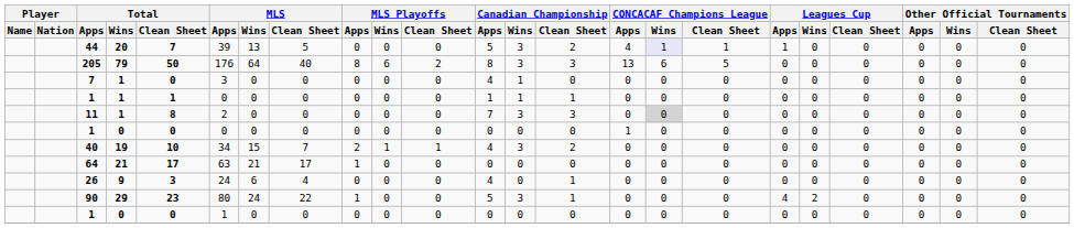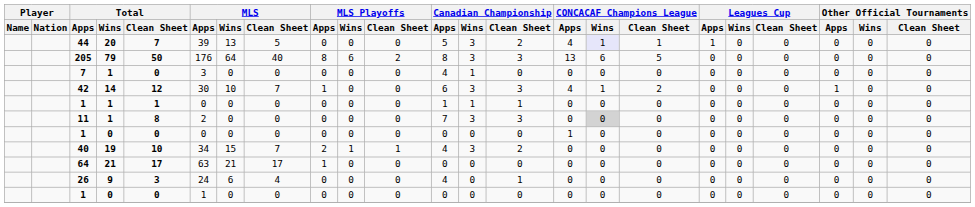 <table class="wikitable sortable" style="text-align: center;">
 <tr>
 <th colspan="2">Player</th>
 <th colspan="3">Total</th>
 <th colspan="3"><a href='#'>MLS</a></th>
 <th colspan="3"><a href='#'>MLS Playoffs</a></th>
 <th colspan="3"><a href='#'>Canadian Championship</a></th>
 <th colspan="3"><a href='#'>CONCACAF Champions League</a></th>
 <th colspan="3"><a href='#'>Leagues Cup</a></th>
 <th colspan="3">Other Official Tournaments</th>
 </tr>
 <tr>
 <th>Name</th>
 <th>Nation</th>
 <th>Apps</th>
 <th>Wins</th>
 <th>Clean Sheet</th>
 <th>Apps</th>
 <th>Wins</th>
 <th>Clean Sheet</th>
 <th>Apps</th>
 <th>Wins</th>
 <th>Clean Sheet</th>
 <th>Apps</th>
 <th>Wins</th>
 <th>Clean Sheet</th>
 <th>Apps</th>
 <th>Wins</th>
 <th>Clean Sheet</th>
 <th>Apps</th>
 <th>Wins</th>
 <th>Clean Sheet</th>
 <th>Apps</th>
 <th>Wins</th>
 <th>Clean Sheet</th>
 </tr>
 <tr>
 <td style="text-align:left;"><strong></strong></td>
 <td></td>
 <td><strong>44</strong></td>
 <td><strong>20</strong></td>
 <td><strong>7</strong></td>
 <td>39</td>
 <td>13</td>
 <td>5</td>
 <td>0</td>
 <td>0</td>
 <td>0</td>
 <td>5</td>
 <td>3</td>
 <td>2</td>
 <td>4</td>
 <td style="background: lavender;">1</td>
 <td>1</td>
 <td>1</td>
 <td>0</td>
 <td>0</td>
 <td>0</td>
 <td>0</td>
 <td>0</td>
 </tr>
 <tr>
 <td style="text-align:left;"></td>
 <td></td>
 <td><strong>205</strong></td>
 <td><strong>79</strong></td>
 <td><strong>50</strong></td>
 <td>176</td>
 <td>64</td>
 <td>40</td>
 <td>8</td>
 <td>6</td>
 <td>2</td>
 <td>8</td>
 <td>3</td>
 <td>3</td>
 <td>13</td>
 <td>6</td>
 <td>5</td>
 <td>0</td>
 <td>0</td>
 <td>0</td>
 <td>0</td>
 <td>0</td>
 <td>0</td>
 </tr>
 <tr>
 <td style="text-align:left;"></td>
 <td></td>
 <td><strong>7</strong></td>
 <td><strong>1</strong></td>
 <td><strong>0</strong></td>
 <td>3</td>
 <td>0</td>
 <td>0</td>
 <td>0</td>
 <td>0</td>
 <td>0</td>
 <td>4</td>
 <td>1</td>
 <td>0</td>
 <td>0</td>
 <td>0</td>
 <td>0</td>
 <td>0</td>
 <td>0</td>
 <td>0</td>
 <td>0</td>
+<td>0</td>
+<td>0</td>
+</tr>
+<tr>
+<td style="text-align:left;"></td>
+<td></td>
+<td><strong>42</strong></td>
+<td><strong>14</strong></td>
+<td><strong>12</strong></td>
+<td>30</td>
+<td>10</td>
+<td>7</td>
+<td>1</td>
+<td>0</td>
+<td>0</td>
+<td>6</td>
+<td>3</td>
+<td>3</td>
+<td>4</td>
+<td>1</td>
+<td>2</td>
+<td>0</td>
+<td>0</td>
+<td>0</td>
+<td>1</td>
 <td>0</td>
 <td>0</td>
 </tr>
 <tr>
 <td style="text-align:left;"></td>
 <td></td>
 <td><strong>1</strong></td>
 <td><strong>1</strong></td>
 <td><strong>1</strong></td>
 <td>0</td>
 <td>0</td>
 <td>0</td>
 <td>0</td>
 <td>0</td>
 <td>0</td>
 <td>1</td>
 <td>1</td>
 <td>1</td>
 <td>0</td>
 <td>0</td>
 <td>0</td>
 <td>0</td>
 <td>0</td>
 <td>0</td>
 <td>0</td>
 <td>0</td>
 <td>0</td>
 </tr>
 <tr>
 <td style="text-align:left;"></td>
 <td></td>
 <td><strong>11</strong></td>
 <td><strong>1</strong></td>
 <td><strong>8</strong></td>
 <td>2</td>
 <td>0</td>
 <td>0</td>
 <td>0</td>
 <td>0</td>
 <td>0</td>
 <td>7</td>
 <td>3</td>
 <td>3</td>
 <td>0</td>
 <td style="background: lightgrey;">0</td>
 <td>0</td>
 <td>0</td>
 <td>0</td>
 <td>0</td>
 <td>0</td>
 <td>0</td>
 <td>0</td>
 </tr>
 <tr>
 <td style="text-align:left;"></td>
 <td></td>
 <td><strong>1</strong></td>
 <td><strong>0</strong></td>
 <td><strong>0</strong></td>
 <td>0</td>
 <td>0</td>
 <td>0</td>
 <td>0</td>
 <td>0</td>
 <td>0</td>
 <td>0</td>
 <td>0</td>
 <td>0</td>
 <td>1</td>
 <td>0</td>
 <td>0</td>
 <td>0</td>
 <td>0</td>
 <td>0</td>
 <td>0</td>
 <td>0</td>
 <td>0</td>
 </tr>
 <tr>
 <td style="text-align:left;"></td>
 <td></td>
 <td><strong>40</strong></td>
 <td><strong>19</strong></td>
 <td><strong>10</strong></td>
 <td>34</td>
 <td>15</td>
 <td>7</td>
 <td>2</td>
 <td>1</td>
 <td>1</td>
 <td>4</td>
 <td>3</td>
 <td>2</td>
 <td>0</td>
 <td>0</td>
 <td>0</td>
 <td>0</td>
 <td>0</td>
 <td>0</td>
 <td>0</td>
 <td>0</td>
 <td>0</td>
 </tr>
 <tr>
 <td style="text-align:left;"></td>
 <td></td>
 <td><strong>64</strong></td>
 <td><strong>21</strong></td>
 <td><strong>17</strong></td>
 <td>63</td>
 <td>21</td>
 <td>17</td>
 <td>1</td>
 <td>0</td>
 <td>0</td>
 <td>0</td>
 <td>0</td>
 <td>0</td>
 <td>0</td>
 <td>0</td>
 <td>0</td>
 <td>0</td>
 <td>0</td>
 <td>0</td>
 <td>0</td>
 <td>0</td>
 <td>0</td>
 </tr>
 <tr>
 <td style="text-align:left;"></td>
 <td></td>
 <td><strong>26</strong></td>
 <td><strong>9</strong></td>
 <td><strong>3</strong></td>
 <td>24</td>
 <td>6</td>
 <td>4</td>
 <td>0</td>
 <td>0</td>
 <td>0</td>
 <td>4</td>
 <td>0</td>
 <td>1</td>
 <td>0</td>
 <td>0</td>
 <td>0</td>
 <td>0</td>
 <td>0</td>
 <td>0</td>
 <td>0</td>
 <td>0</td>
 <td>0</td>
 </tr>
 <tr>
-<td style="text-align:left;"><strong></strong></td>
-<td></td>
-<td><strong>90</strong></td>
-<td><strong>29</strong></td>
-<td><strong>23</strong></td>
-<td>80</td>
-<td>24</td>
-<td>22</td>
-<td>1</td>
-<td>0</td>
-<td>0</td>
-<td>5</td>
-<td>3</td>
-<td>1</td>
-<td>0</td>
-<td>0</td>
-<td>0</td>
-<td>4</td>
-<td>2</td>
-<td>0</td>
-<td>0</td>
-<td>0</td>
-<td>0</td>
-</tr>
-<tr>
 <td style="text-align:left;"></td>
 <td></td>
 <td><strong>1</strong></td>
 <td><strong>0</strong></td>
 <td><strong>0</strong></td>
 <td>1</td>
 <td>0</td>
 <td>0</td>
 <td>0</td>
 <td>0</td>
 <td>0</td>
 <td>0</td>
 <td>0</td>
 <td>0</td>
 <td>0</td>
 <td>0</td>
 <td>0</td>
 <td>0</td>
 <td>0</td>
 <td>0</td>
 <td>0</td>
 <td>0</td>
 <td>0</td>
 </tr>
 <tr>
 </tr>
 </table>
